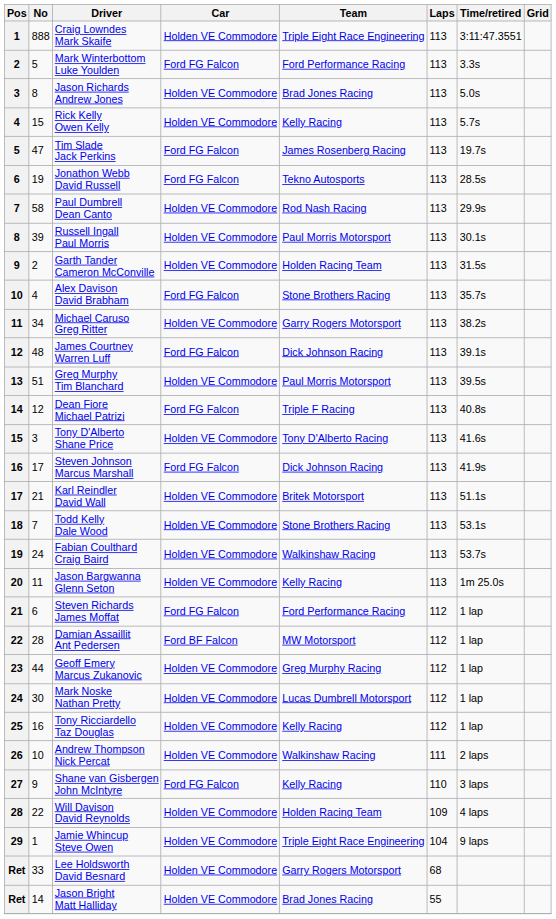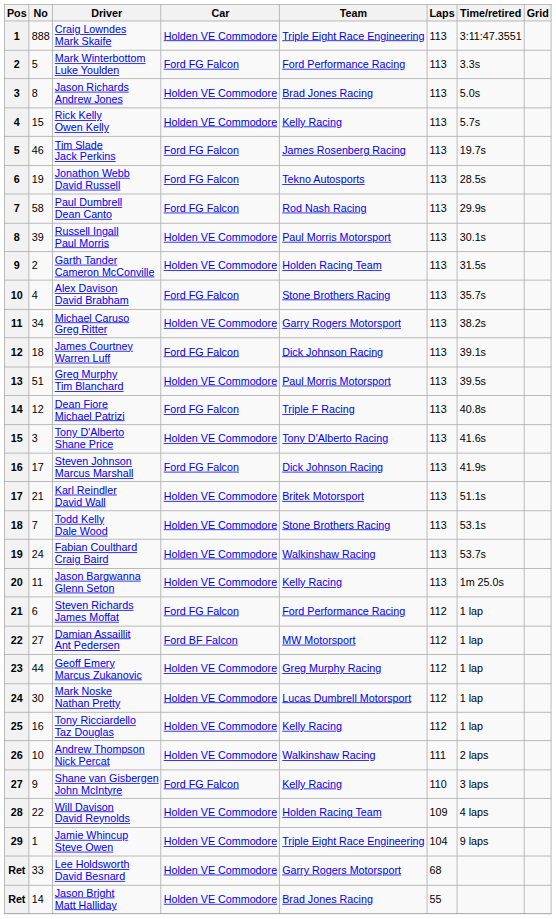 <table class="wikitable" style="font-size: 85%;">
 <tr>
 <th>Pos</th>
 <th>No</th>
 <th>Driver</th>
 <th>Car</th>
 <th>Team</th>
 <th>Laps</th>
 <th>Time/retired</th>
 <th>Grid</th>
 </tr>
 <tr>
 <th>1</th>
 <td>888</td>
 <td> <a href='#'>Craig Lowndes</a><br> <a href='#'>Mark Skaife</a></td>
 <td><a href='#'>Holden VE Commodore</a></td>
 <td><a href='#'>Triple Eight Race Engineering</a></td>
 <td>113</td>
 <td>3:11:47.3551</td>
 <td></td>
 </tr>
 <tr>
 <th>2</th>
 <td>5</td>
 <td> <a href='#'>Mark Winterbottom</a><br> <a href='#'>Luke Youlden</a></td>
 <td><a href='#'>Ford FG Falcon</a></td>
 <td><a href='#'>Ford Performance Racing</a></td>
 <td>113</td>
 <td>3.3s</td>
 <td></td>
 </tr>
 <tr>
 <th>3</th>
 <td>8</td>
 <td> <a href='#'>Jason Richards</a><br> <a href='#'>Andrew Jones</a></td>
 <td><a href='#'>Holden VE Commodore</a></td>
 <td><a href='#'>Brad Jones Racing</a></td>
 <td>113</td>
 <td>5.0s</td>
 <td></td>
 </tr>
 <tr>
 <th>4</th>
 <td>15</td>
 <td> <a href='#'>Rick Kelly</a><br> <a href='#'>Owen Kelly</a></td>
 <td><a href='#'>Holden VE Commodore</a></td>
 <td><a href='#'>Kelly Racing</a></td>
 <td>113</td>
 <td>5.7s</td>
 <td></td>
 </tr>
 <tr>
 <th>5</th>
-<td>47</td>
+<td>46</td>
 <td> <a href='#'>Tim Slade</a><br> <a href='#'>Jack Perkins</a></td>
 <td><a href='#'>Ford FG Falcon</a></td>
 <td><a href='#'>James Rosenberg Racing</a></td>
 <td>113</td>
 <td>19.7s</td>
 <td></td>
 </tr>
 <tr>
 <th>6</th>
 <td>19</td>
 <td> <a href='#'>Jonathon Webb</a><br> <a href='#'>David Russell</a></td>
 <td><a href='#'>Ford FG Falcon</a></td>
 <td><a href='#'>Tekno Autosports</a></td>
 <td>113</td>
 <td>28.5s</td>
 <td></td>
 </tr>
 <tr>
 <th>7</th>
 <td>58</td>
 <td> <a href='#'>Paul Dumbrell</a><br> <a href='#'>Dean Canto</a></td>
-<td><a href='#'>Holden VE Commodore</a></td>
+<td><a href='#'>Ford FG Falcon</a></td>
 <td><a href='#'>Rod Nash Racing</a></td>
 <td>113</td>
 <td>29.9s</td>
 <td></td>
 </tr>
 <tr>
 <th>8</th>
 <td>39</td>
 <td> <a href='#'>Russell Ingall</a><br> <a href='#'>Paul Morris</a></td>
 <td><a href='#'>Holden VE Commodore</a></td>
 <td><a href='#'>Paul Morris Motorsport</a></td>
 <td>113</td>
 <td>30.1s</td>
 <td></td>
 </tr>
 <tr>
 <th>9</th>
 <td>2</td>
 <td> <a href='#'>Garth Tander</a><br> <a href='#'>Cameron McConville</a></td>
 <td><a href='#'>Holden VE Commodore</a></td>
 <td><a href='#'>Holden Racing Team</a></td>
 <td>113</td>
 <td>31.5s</td>
 <td></td>
 </tr>
 <tr>
 <th>10</th>
 <td>4</td>
 <td> <a href='#'>Alex Davison</a><br> <a href='#'>David Brabham</a></td>
 <td><a href='#'>Ford FG Falcon</a></td>
 <td><a href='#'>Stone Brothers Racing</a></td>
 <td>113</td>
 <td>35.7s</td>
 <td></td>
 </tr>
 <tr>
 <th>11</th>
 <td>34</td>
 <td> <a href='#'>Michael Caruso</a><br> <a href='#'>Greg Ritter</a></td>
 <td><a href='#'>Holden VE Commodore</a></td>
 <td><a href='#'>Garry Rogers Motorsport</a></td>
 <td>113</td>
 <td>38.2s</td>
 <td></td>
 </tr>
 <tr>
 <th>12</th>
-<td>48</td>
+<td>18</td>
 <td> <a href='#'>James Courtney</a><br> <a href='#'>Warren Luff</a></td>
 <td><a href='#'>Ford FG Falcon</a></td>
 <td><a href='#'>Dick Johnson Racing</a></td>
 <td>113</td>
 <td>39.1s</td>
 <td></td>
 </tr>
 <tr>
 <th>13</th>
 <td>51</td>
 <td> <a href='#'>Greg Murphy</a><br> <a href='#'>Tim Blanchard</a></td>
 <td><a href='#'>Holden VE Commodore</a></td>
 <td><a href='#'>Paul Morris Motorsport</a></td>
 <td>113</td>
 <td>39.5s</td>
 <td></td>
 </tr>
 <tr>
 <th>14</th>
 <td>12</td>
 <td> <a href='#'>Dean Fiore</a><br> <a href='#'>Michael Patrizi</a></td>
 <td><a href='#'>Ford FG Falcon</a></td>
 <td><a href='#'>Triple F Racing</a></td>
 <td>113</td>
 <td>40.8s</td>
 <td></td>
 </tr>
 <tr>
 <th>15</th>
 <td>3</td>
 <td> <a href='#'>Tony D'Alberto</a><br> <a href='#'>Shane Price</a></td>
 <td><a href='#'>Holden VE Commodore</a></td>
 <td><a href='#'>Tony D'Alberto Racing</a></td>
 <td>113</td>
 <td>41.6s</td>
 <td></td>
 </tr>
 <tr>
 <th>16</th>
 <td>17</td>
 <td> <a href='#'>Steven Johnson</a><br> <a href='#'>Marcus Marshall</a></td>
 <td><a href='#'>Ford FG Falcon</a></td>
 <td><a href='#'>Dick Johnson Racing</a></td>
 <td>113</td>
 <td>41.9s</td>
 <td></td>
 </tr>
 <tr>
 <th>17</th>
 <td>21</td>
 <td> <a href='#'>Karl Reindler</a><br> <a href='#'>David Wall</a></td>
 <td><a href='#'>Holden VE Commodore</a></td>
 <td><a href='#'>Britek Motorsport</a></td>
 <td>113</td>
 <td>51.1s</td>
 <td></td>
 </tr>
 <tr>
 <th>18</th>
 <td>7</td>
 <td> <a href='#'>Todd Kelly</a><br> <a href='#'>Dale Wood</a></td>
 <td><a href='#'>Holden VE Commodore</a></td>
 <td><a href='#'>Stone Brothers Racing</a></td>
 <td>113</td>
 <td>53.1s</td>
 <td></td>
 </tr>
 <tr>
 <th>19</th>
 <td>24</td>
 <td> <a href='#'>Fabian Coulthard</a><br> <a href='#'>Craig Baird</a></td>
 <td><a href='#'>Holden VE Commodore</a></td>
 <td><a href='#'>Walkinshaw Racing</a></td>
 <td>113</td>
 <td>53.7s</td>
 <td></td>
 </tr>
 <tr>
 <th>20</th>
 <td>11</td>
 <td> <a href='#'>Jason Bargwanna</a><br> <a href='#'>Glenn Seton</a></td>
 <td><a href='#'>Holden VE Commodore</a></td>
 <td><a href='#'>Kelly Racing</a></td>
 <td>113</td>
 <td>1m 25.0s</td>
 <td></td>
 </tr>
 <tr>
 <th>21</th>
 <td>6</td>
 <td> <a href='#'>Steven Richards</a><br> <a href='#'>James Moffat</a></td>
 <td><a href='#'>Ford FG Falcon</a></td>
 <td><a href='#'>Ford Performance Racing</a></td>
 <td>112</td>
 <td> 1 lap</td>
 <td></td>
 </tr>
 <tr>
 <th>22</th>
-<td>28</td>
+<td>27</td>
 <td> <a href='#'>Damian Assaillit</a><br> <a href='#'>Ant Pedersen</a></td>
 <td><a href='#'>Ford BF Falcon</a></td>
 <td><a href='#'>MW Motorsport</a></td>
 <td>112</td>
 <td> 1 lap</td>
 <td></td>
 </tr>
 <tr>
 <th>23</th>
 <td>44</td>
 <td> <a href='#'>Geoff Emery</a><br> <a href='#'>Marcus Zukanovic</a></td>
 <td><a href='#'>Holden VE Commodore</a></td>
 <td><a href='#'>Greg Murphy Racing</a></td>
 <td>112</td>
 <td> 1 lap</td>
 <td></td>
 </tr>
 <tr>
 <th>24</th>
 <td>30</td>
 <td> <a href='#'>Mark Noske</a><br> <a href='#'>Nathan Pretty</a></td>
 <td><a href='#'>Holden VE Commodore</a></td>
 <td><a href='#'>Lucas Dumbrell Motorsport</a></td>
 <td>112</td>
 <td> 1 lap</td>
 <td></td>
 </tr>
 <tr>
 <th>25</th>
 <td>16</td>
 <td> <a href='#'>Tony Ricciardello</a><br> <a href='#'>Taz Douglas</a></td>
 <td><a href='#'>Holden VE Commodore</a></td>
 <td><a href='#'>Kelly Racing</a></td>
 <td>112</td>
 <td> 1 lap</td>
 <td></td>
 </tr>
 <tr>
 <th>26</th>
 <td>10</td>
 <td> <a href='#'>Andrew Thompson</a><br> <a href='#'>Nick Percat</a></td>
 <td><a href='#'>Holden VE Commodore</a></td>
 <td><a href='#'>Walkinshaw Racing</a></td>
 <td>111</td>
 <td> 2 laps</td>
 <td></td>
 </tr>
 <tr>
 <th>27</th>
 <td>9</td>
 <td> <a href='#'>Shane van Gisbergen</a><br> <a href='#'>John McIntyre</a></td>
 <td><a href='#'>Ford FG Falcon</a></td>
 <td><a href='#'>Kelly Racing</a></td>
 <td>110</td>
 <td> 3 laps</td>
 <td></td>
 </tr>
 <tr>
 <th>28</th>
 <td>22</td>
 <td> <a href='#'>Will Davison</a><br> <a href='#'>David Reynolds</a></td>
 <td><a href='#'>Holden VE Commodore</a></td>
 <td><a href='#'>Holden Racing Team</a></td>
 <td>109</td>
 <td> 4 laps</td>
 <td></td>
 </tr>
 <tr>
 <th>29</th>
 <td>1</td>
 <td> <a href='#'>Jamie Whincup</a><br> <a href='#'>Steve Owen</a></td>
 <td><a href='#'>Holden VE Commodore</a></td>
 <td><a href='#'>Triple Eight Race Engineering</a></td>
 <td>104</td>
 <td> 9 laps</td>
 <td></td>
 </tr>
 <tr>
 <th>Ret</th>
 <td>33</td>
 <td> <a href='#'>Lee Holdsworth</a><br> <a href='#'>David Besnard</a></td>
 <td><a href='#'>Holden VE Commodore</a></td>
 <td><a href='#'>Garry Rogers Motorsport</a></td>
 <td>68</td>
 <td></td>
 <td></td>
 </tr>
 <tr>
 <th>Ret</th>
 <td>14</td>
 <td> <a href='#'>Jason Bright</a><br> <a href='#'>Matt Halliday</a></td>
 <td><a href='#'>Holden VE Commodore</a></td>
 <td><a href='#'>Brad Jones Racing</a></td>
 <td>55</td>
 <td></td>
 <td></td>
 </tr>
 <tr>
 </tr>
 </table>
